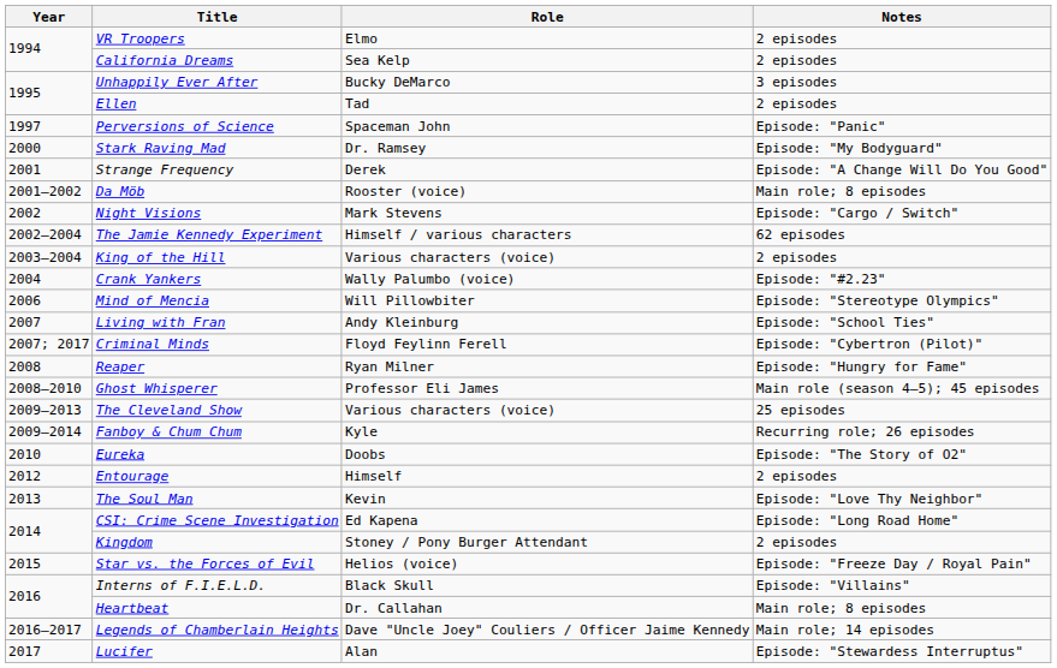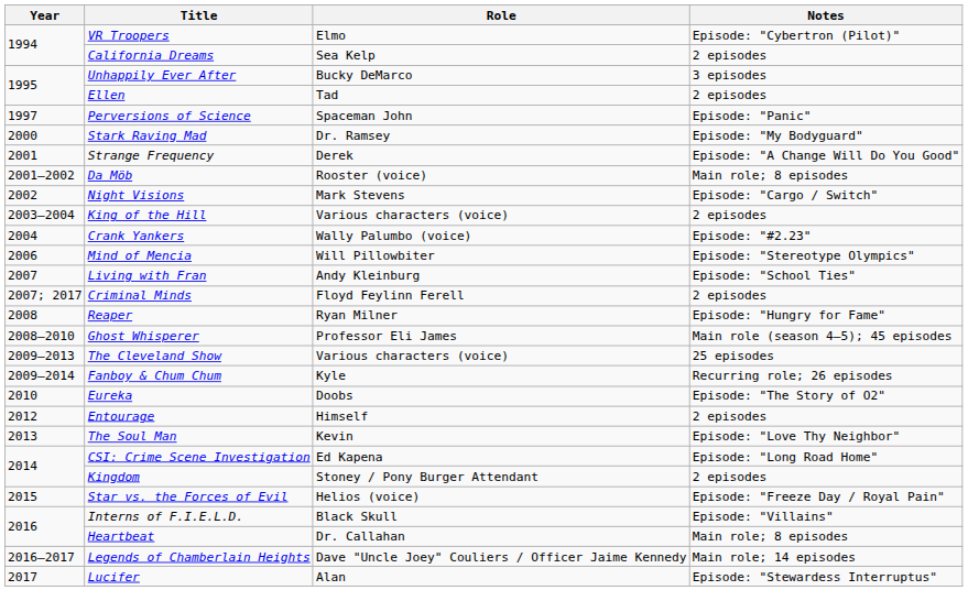 <table class="wikitable sortable">
 <tr>
 <th>Year</th>
 <th>Title</th>
 <th>Role</th>
 <th>Notes</th>
 </tr>
 <tr>
 <td rowspan="2">1994</td>
 <td><em><a href='#'>VR Troopers</a></em></td>
 <td>Elmo</td>
-<td>2 episodes</td>
+<td>Episode: "Cybertron (Pilot)"</td>
 </tr>
 <tr>
 <td><em><a href='#'>California Dreams</a></em></td>
 <td>Sea Kelp</td>
 <td>2 episodes</td>
 </tr>
 <tr>
 <td rowspan="2">1995</td>
 <td><em><a href='#'>Unhappily Ever After</a></em></td>
 <td>Bucky DeMarco</td>
 <td>3 episodes</td>
 </tr>
 <tr>
 <td><em><a href='#'>Ellen</a></em></td>
 <td>Tad</td>
 <td>2 episodes</td>
 </tr>
 <tr>
 <td>1997</td>
 <td><em><a href='#'>Perversions of Science</a></em></td>
 <td>Spaceman John</td>
 <td>Episode: "Panic"</td>
 </tr>
 <tr>
 <td>2000</td>
 <td><em><a href='#'>Stark Raving Mad</a></em></td>
 <td>Dr. Ramsey</td>
 <td>Episode: "My Bodyguard"</td>
 </tr>
 <tr>
 <td>2001</td>
 <td><em>Strange Frequency</em></td>
 <td>Derek</td>
 <td>Episode: "A Change Will Do You Good"</td>
 </tr>
 <tr>
 <td>2001–2002</td>
 <td><em><a href='#'>Da Möb</a></em></td>
 <td>Rooster (voice)</td>
 <td>Main role; 8 episodes</td>
 </tr>
 <tr>
 <td>2002</td>
 <td><em><a href='#'>Night Visions</a></em></td>
 <td>Mark Stevens</td>
 <td>Episode: "Cargo / Switch"</td>
 </tr>
 <tr>
-<td>2002–2004</td>
-<td><em><a href='#'>The Jamie Kennedy Experiment</a></em></td>
-<td>Himself / various characters</td>
-<td>62 episodes</td>
-</tr>
-<tr>
 <td>2003–2004</td>
 <td><em><a href='#'>King of the Hill</a></em></td>
 <td>Various characters (voice)</td>
 <td>2 episodes</td>
 </tr>
 <tr>
 <td>2004</td>
 <td><em><a href='#'>Crank Yankers</a></em></td>
 <td>Wally Palumbo (voice)</td>
 <td>Episode: "#2.23"</td>
 </tr>
 <tr>
 <td>2006</td>
 <td><em><a href='#'>Mind of Mencia</a></em></td>
 <td>Will Pillowbiter</td>
 <td>Episode: "Stereotype Olympics"</td>
 </tr>
 <tr>
 <td>2007</td>
 <td><em><a href='#'>Living with Fran</a></em></td>
 <td>Andy Kleinburg</td>
 <td>Episode: "School Ties"</td>
 </tr>
 <tr>
 <td>2007; 2017</td>
 <td><em><a href='#'>Criminal Minds</a></em></td>
 <td>Floyd Feylinn Ferell</td>
-<td>Episode: "Cybertron (Pilot)"</td>
+<td>2 episodes</td>
 </tr>
 <tr>
 <td>2008</td>
 <td><em><a href='#'>Reaper</a></em></td>
 <td>Ryan Milner</td>
 <td>Episode: "Hungry for Fame"</td>
 </tr>
 <tr>
 <td>2008–2010</td>
 <td><em><a href='#'>Ghost Whisperer</a></em></td>
 <td>Professor Eli James</td>
 <td>Main role (season 4–5); 45 episodes</td>
 </tr>
 <tr>
 <td>2009–2013</td>
 <td><em><a href='#'>The Cleveland Show</a></em></td>
 <td>Various characters (voice)</td>
 <td>25 episodes</td>
 </tr>
 <tr>
 <td>2009–2014</td>
 <td><em><a href='#'>Fanboy & Chum Chum</a></em></td>
 <td>Kyle</td>
 <td>Recurring role; 26 episodes</td>
 </tr>
 <tr>
 <td>2010</td>
 <td><em><a href='#'>Eureka</a></em></td>
 <td>Doobs</td>
 <td>Episode: "The Story of O2"</td>
 </tr>
 <tr>
 <td>2012</td>
 <td><em><a href='#'>Entourage</a></em></td>
 <td>Himself</td>
 <td>2 episodes</td>
 </tr>
 <tr>
 <td>2013</td>
 <td><em><a href='#'>The Soul Man</a></em></td>
 <td>Kevin</td>
 <td>Episode: "Love Thy Neighbor"</td>
 </tr>
 <tr>
 <td rowspan="2">2014</td>
 <td><em><a href='#'>CSI: Crime Scene Investigation</a></em></td>
 <td>Ed Kapena</td>
 <td>Episode: "Long Road Home"</td>
 </tr>
 <tr>
 <td><em><a href='#'>Kingdom</a></em></td>
 <td>Stoney / Pony Burger Attendant</td>
 <td>2 episodes</td>
 </tr>
 <tr>
 <td>2015</td>
 <td><em><a href='#'>Star vs. the Forces of Evil</a></em></td>
 <td>Helios (voice)</td>
 <td>Episode: "Freeze Day / Royal Pain"</td>
 </tr>
 <tr>
 <td rowspan="2">2016</td>
 <td><em>Interns of F.I.E.L.D.</em></td>
 <td>Black Skull</td>
 <td>Episode: "Villains"</td>
 </tr>
 <tr>
 <td><em><a href='#'>Heartbeat</a></em></td>
 <td>Dr. Callahan</td>
 <td>Main role; 8 episodes</td>
 </tr>
 <tr>
 <td>2016–2017</td>
 <td><em><a href='#'>Legends of Chamberlain Heights</a></em></td>
 <td>Dave "Uncle Joey" Couliers / Officer Jaime Kennedy</td>
 <td>Main role; 14 episodes</td>
 </tr>
 <tr>
 <td>2017</td>
 <td><em><a href='#'>Lucifer</a></em></td>
 <td>Alan</td>
 <td>Episode: "Stewardess Interruptus"</td>
 </tr>
 </table>
